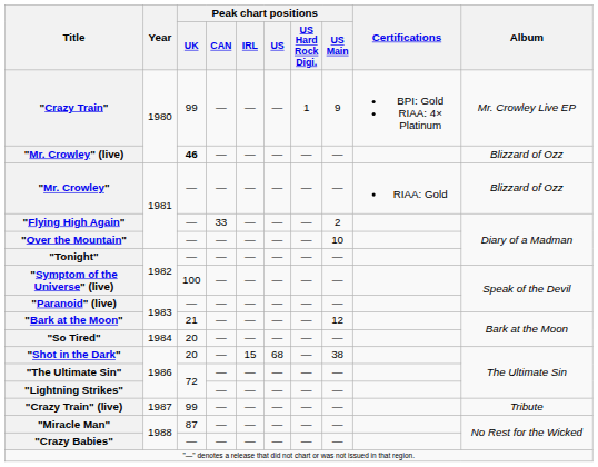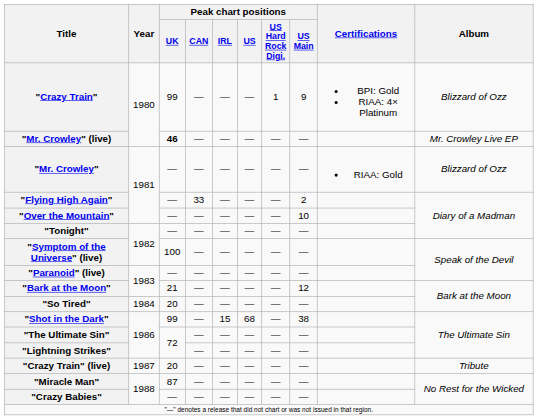 <table class="wikitable plainrowheaders" style="text-align:center">
 <tr>
 <th scope="col" rowspan="2" style="width:18em">Title</th>
 <th scope="col" rowspan="2" style="width:3em">Year</th>
 <th scope="col" colspan="6">Peak chart positions</th>
 <th scope="col" rowspan="2" style="width:12em;"><a href='#'>Certifications</a></th>
 <th scope="col" rowspan="2" style="width:18em;">Album</th>
 </tr>
 <tr>
 <th scope="col" style="width:3em;font-size:90%;"><a href='#'>UK</a><br></th>
 <th scope="col" style="width:3em;font-size:90%;"><a href='#'>CAN</a><br></th>
 <th scope="col" style="width:3em;font-size:90%;"><a href='#'>IRL</a><br></th>
 <th scope="col" style="width:3em;font-size:90%;"><a href='#'>US</a><br></th>
 <th scope="col" style="width:3em;font-size:90%;"><a href='#'>US<br>Hard Rock Digi.</a></th>
 <th scope="col" style="width:3em;font-size:90%;"><a href='#'>US<br>Main</a></th>
 </tr>
 <tr>
 <th scope="row">"<a href='#'>Crazy Train</a>"</th>
 <td rowspan="2">1980</td>
 <td>99</td>
 <td>—</td>
 <td>—</td>
 <td>—</td>
 <td>1</td>
 <td>9</td>
 <td><br><ul><li>BPI: Gold</li><li>RIAA: 4× Platinum</li></ul></td>
-<td><em>Mr. Crowley Live EP</em></td>
+<td><em>Blizzard of Ozz</em></td>
 </tr>
 <tr>
 <th scope="row">"<a href='#'>Mr. Crowley</a>" (live)</th>
 <td><strong>46</strong></td>
 <td>—</td>
 <td>—</td>
 <td>—</td>
 <td>—</td>
 <td>—</td>
 <td></td>
-<td><em>Blizzard of Ozz</em></td>
+<td><em>Mr. Crowley Live EP</em></td>
 </tr>
 <tr>
 <th scope="row">"<a href='#'>Mr. Crowley</a>"</th>
 <td rowspan="3">1981</td>
 <td>—</td>
 <td>—</td>
 <td>—</td>
 <td>—</td>
 <td>—</td>
 <td>—</td>
 <td><br><ul><li>RIAA: Gold</li></ul></td>
 <td><em>Blizzard of Ozz</em></td>
 </tr>
 <tr>
 <th scope="row">"<a href='#'>Flying High Again</a>"</th>
 <td>—</td>
 <td>33</td>
 <td>—</td>
 <td>—</td>
 <td>—</td>
 <td>2</td>
 <td></td>
 <td rowspan="3"><em>Diary of a Madman</em></td>
 </tr>
 <tr>
 <th scope="row">"<a href='#'>Over the Mountain</a>"</th>
 <td>—</td>
 <td>—</td>
 <td>—</td>
 <td>—</td>
 <td>—</td>
 <td>10</td>
 <td></td>
 </tr>
 <tr>
 <th scope="row">"Tonight"</th>
 <td rowspan="2">1982</td>
 <td>—</td>
 <td>—</td>
 <td>—</td>
 <td>—</td>
 <td>—</td>
 <td>—</td>
 <td></td>
 </tr>
 <tr>
 <th scope="row">"<a href='#'>Symptom of the Universe</a>" (live)</th>
 <td>100</td>
 <td>—</td>
 <td>—</td>
 <td>—</td>
 <td>—</td>
 <td>—</td>
 <td></td>
 <td rowspan="2"><em>Speak of the Devil</em></td>
 </tr>
 <tr>
 <th scope="row">"<a href='#'>Paranoid</a>" (live)</th>
 <td rowspan="2">1983</td>
 <td>—</td>
 <td>—</td>
 <td>—</td>
 <td>—</td>
 <td>—</td>
 <td>—</td>
 <td></td>
 </tr>
 <tr>
 <th scope="row">"<a href='#'>Bark at the Moon</a>"</th>
 <td>21</td>
 <td>—</td>
 <td>—</td>
 <td>—</td>
 <td>—</td>
 <td>12</td>
 <td></td>
 <td rowspan="2"><em>Bark at the Moon</em></td>
 </tr>
 <tr>
 <th scope="row">"So Tired"</th>
 <td>1984</td>
 <td>20</td>
 <td>—</td>
 <td>—</td>
 <td>—</td>
 <td>—</td>
 <td>—</td>
 <td></td>
 </tr>
 <tr>
 <th scope="row">"<a href='#'>Shot in the Dark</a>"</th>
 <td rowspan="3">1986</td>
-<td>20</td>
+<td>99</td>
 <td>—</td>
 <td>15</td>
 <td>68</td>
 <td>—</td>
 <td>38</td>
 <td></td>
 <td rowspan="3"><em>The Ultimate Sin</em></td>
 </tr>
 <tr>
 <th scope="row">"The Ultimate Sin"</th>
 <td rowspan="2">72</td>
 <td>—</td>
 <td>—</td>
 <td>—</td>
 <td>—</td>
 <td>—</td>
 <td></td>
 </tr>
 <tr>
 <th scope="row">"Lightning Strikes"</th>
 <td>—</td>
 <td>—</td>
 <td>—</td>
 <td>—</td>
 <td>—</td>
 <td></td>
 </tr>
 <tr>
 <th scope="row">"Crazy Train" (live)</th>
 <td>1987</td>
-<td>99</td>
+<td>20</td>
 <td>—</td>
 <td>—</td>
 <td>—</td>
 <td>—</td>
 <td>—</td>
 <td></td>
 <td><em>Tribute</em></td>
 </tr>
 <tr>
 <th scope="row">"Miracle Man"</th>
 <td rowspan="2">1988</td>
 <td>87</td>
 <td>—</td>
 <td>—</td>
 <td>—</td>
 <td>—</td>
 <td>—</td>
 <td></td>
 <td rowspan="2"><em>No Rest for the Wicked</em></td>
 </tr>
 <tr>
 <th scope="row">"Crazy Babies"</th>
 <td>—</td>
 <td>—</td>
 <td>—</td>
 <td>—</td>
 <td>—</td>
 <td>—</td>
 <td></td>
 </tr>
 <tr>
 <td colspan="15" style="font-size: 8pt">"—" denotes a release that did not chart or was not issued in that region.</td>
 </tr>
 </table>
